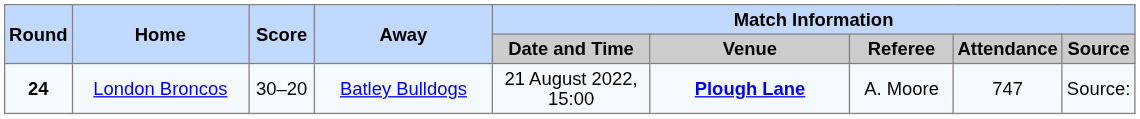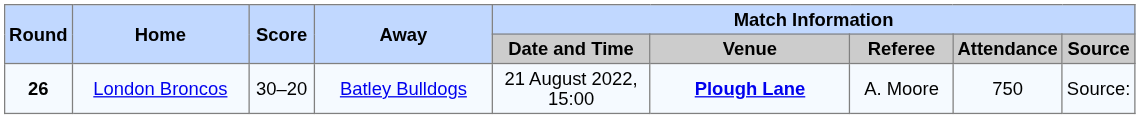 <table border=1 style="border-collapse:collapse; font-size:90%; text-align:center;" cellpadding=3 cellspacing=0 width=100%>
 <tr style="background:#c1d8ff;">
 <th scope="col" rowspan=2 width=1%>Round</th>
 <th scope="col" rowspan=2 width=19%>Home</th>
 <th scope="col" rowspan=2 width=6%>Score</th>
 <th scope="col" rowspan=2 width=19%>Away</th>
 <th colspan=5>Match Information</th>
 </tr>
 <tr style="background:#cccccc;">
 <th scope="col" width=17%>Date and Time</th>
 <th scope="col" width=22%>Venue</th>
 <th scope="col" width=10%>Referee</th>
 <th scope="col" width=7%>Attendance</th>
 <th scope="col" width=7%>Source</th>
 </tr>
 <tr style="background:#f5faff;">
-<td><strong>24</strong></td>
+<td><strong>26</strong></td>
 <td> <a href='#'>London Broncos</a></td>
 <td>30–20</td>
 <td> <a href='#'>Batley Bulldogs</a></td>
 <td>21 August 2022, 15:00</td>
 <td><strong><a href='#'>Plough Lane</a></strong></td>
 <td>A. Moore</td>
-<td>747</td>
+<td>750</td>
 <td>Source:</td>
 </tr>
 </table>
